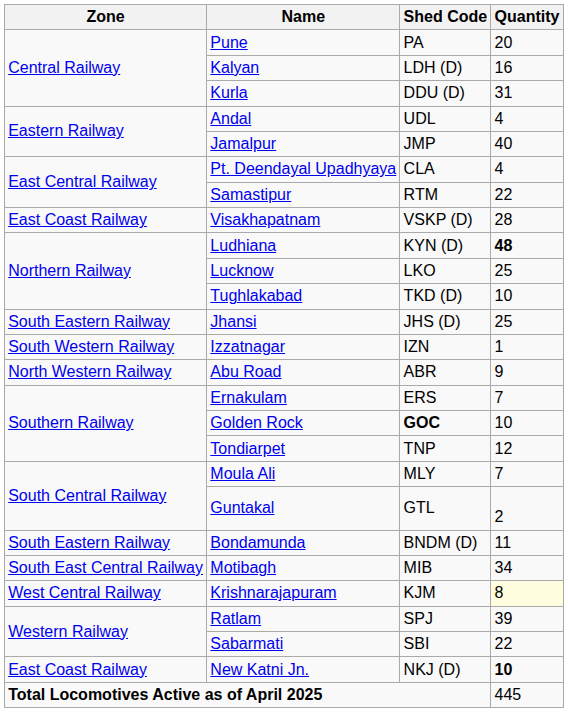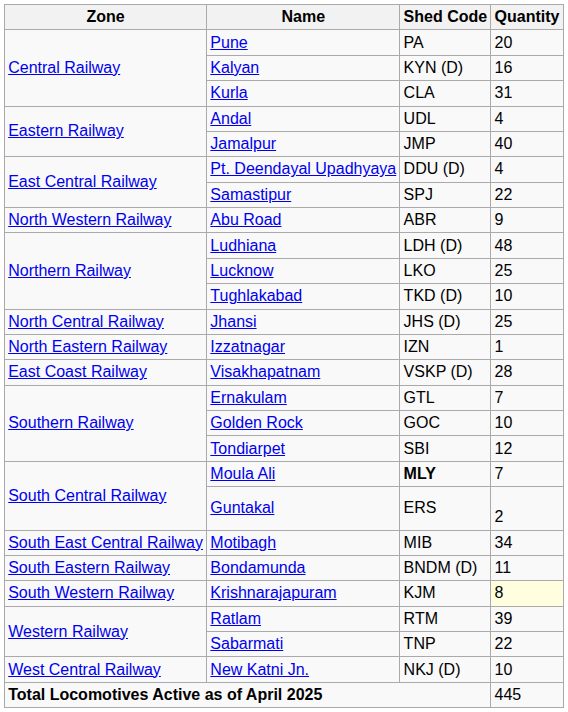 <table class="wikitable">
 <tr>
 <th>Zone</th>
 <th>Name</th>
 <th>Shed Code</th>
 <th>Quantity</th>
 </tr>
 <tr>
 <td rowspan="3"><a href='#'>Central Railway</a></td>
 <td><a href='#'>Pune</a></td>
 <td>PA</td>
 <td>20</td>
 </tr>
 <tr>
 <td><a href='#'>Kalyan</a></td>
-<td>LDH (D)</td>
+<td>KYN (D)</td>
 <td>16</td>
 </tr>
 <tr>
 <td><a href='#'>Kurla</a></td>
-<td>DDU (D)</td>
+<td>CLA</td>
 <td>31</td>
 </tr>
 <tr>
 <td rowspan="2"><a href='#'>Eastern Railway</a></td>
 <td><a href='#'>Andal</a></td>
 <td>UDL</td>
 <td>4</td>
 </tr>
 <tr>
 <td><a href='#'>Jamalpur</a></td>
 <td>JMP</td>
 <td>40</td>
 </tr>
 <tr>
 <td rowspan="2"><a href='#'>East Central Railway</a></td>
 <td><a href='#'>Pt. Deendayal Upadhyaya</a></td>
-<td>CLA</td>
+<td>DDU (D)</td>
 <td>4</td>
 </tr>
 <tr>
 <td><a href='#'>Samastipur</a></td>
-<td>RTM</td>
+<td>SPJ</td>
 <td>22</td>
 </tr>
 <tr>
-<td><a href='#'>East Coast Railway</a></td>
-<td><a href='#'>Visakhapatnam</a></td>
-<td>VSKP (D)</td>
-<td>28</td>
+<td><a href='#'>North Western Railway</a></td>
+<td><a href='#'>Abu Road</a></td>
+<td>ABR</td>
+<td>9</td>
 </tr>
 <tr>
 <td rowspan="3"><a href='#'>Northern Railway</a></td>
 <td><a href='#'>Ludhiana</a></td>
-<td>KYN (D)</td>
-<td><strong>48</strong></td>
+<td>LDH (D)</td>
+<td>48</td>
 </tr>
 <tr>
 <td><a href='#'>Lucknow</a></td>
 <td>LKO</td>
 <td>25</td>
 </tr>
 <tr>
 <td><a href='#'>Tughlakabad</a></td>
 <td>TKD (D)</td>
 <td>10</td>
 </tr>
 <tr>
-<td><a href='#'>South Eastern Railway</a></td>
+<td><a href='#'>North Central Railway</a></td>
 <td><a href='#'>Jhansi</a></td>
 <td>JHS (D)</td>
 <td>25</td>
 </tr>
 <tr>
-<td><a href='#'>South Western Railway</a></td>
+<td><a href='#'>North Eastern Railway</a></td>
 <td><a href='#'>Izzatnagar</a></td>
 <td>IZN</td>
 <td>1</td>
 </tr>
 <tr>
-<td><a href='#'>North Western Railway</a></td>
-<td><a href='#'>Abu Road</a></td>
-<td>ABR</td>
-<td>9</td>
+<td><a href='#'>East Coast Railway</a></td>
+<td><a href='#'>Visakhapatnam</a></td>
+<td>VSKP (D)</td>
+<td>28</td>
 </tr>
 <tr>
 <td rowspan="3"><a href='#'>Southern Railway</a></td>
 <td><a href='#'>Ernakulam</a></td>
-<td>ERS</td>
+<td>GTL</td>
 <td>7</td>
 </tr>
 <tr>
 <td><a href='#'>Golden Rock</a></td>
-<td><strong>GOC</strong></td>
+<td>GOC</td>
 <td>10</td>
 </tr>
 <tr>
 <td><a href='#'>Tondiarpet</a></td>
-<td>TNP</td>
+<td>SBI</td>
 <td>12</td>
 </tr>
 <tr>
 <td rowspan="2"><a href='#'>South Central Railway</a></td>
 <td><a href='#'>Moula Ali</a></td>
-<td>MLY</td>
+<td><strong>MLY</strong></td>
 <td>7</td>
 </tr>
 <tr>
 <td><a href='#'> Guntakal</a></td>
-<td>GTL</td>
+<td>ERS</td>
 <td><br>2</td>
+</tr>
+<tr>
+<td><a href='#'>South East Central Railway</a></td>
+<td><a href='#'>Motibagh</a></td>
+<td>MIB</td>
+<td>34</td>
 </tr>
 <tr>
 <td><a href='#'>South Eastern Railway</a></td>
 <td><a href='#'>Bondamunda</a></td>
 <td>BNDM (D)</td>
 <td>11</td>
 </tr>
 <tr>
-<td><a href='#'>South East Central Railway</a></td>
-<td><a href='#'>Motibagh</a></td>
-<td>MIB</td>
-<td>34</td>
-</tr>
-<tr>
-<td><a href='#'>West Central Railway</a></td>
+<td><a href='#'>South Western Railway</a></td>
 <td><a href='#'>Krishnarajapuram</a></td>
 <td>KJM</td>
 <td style="background: lightyellow;">8</td>
 </tr>
 <tr>
 <td rowspan="2"><a href='#'>Western Railway</a></td>
 <td><a href='#'>Ratlam</a></td>
-<td>SPJ</td>
+<td>RTM</td>
 <td>39</td>
 </tr>
 <tr>
 <td><a href='#'>Sabarmati</a></td>
-<td>SBI</td>
+<td>TNP</td>
 <td>22</td>
 </tr>
 <tr>
-<td><a href='#'>East Coast Railway</a></td>
+<td><a href='#'>West Central Railway</a></td>
 <td><a href='#'>New Katni Jn.</a></td>
 <td>NKJ (D)</td>
-<td><strong>10</strong></td>
+<td>10</td>
 </tr>
 <tr>
 <td colspan="3"><strong>Total Locomotives Active as of April 2025</strong></td>
 <td>445</td>
 </tr>
 </table>
